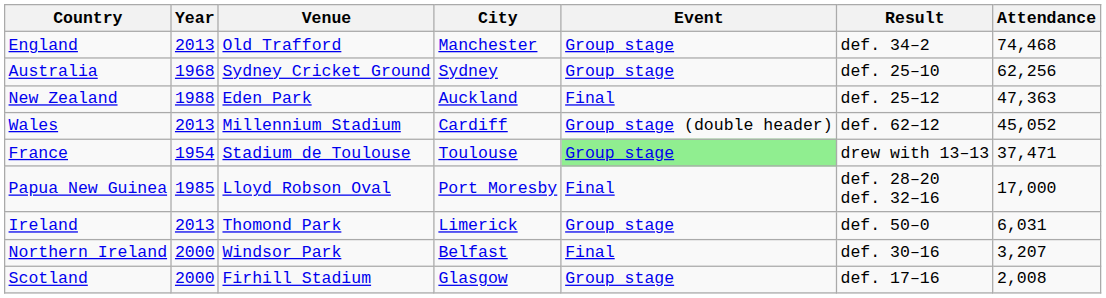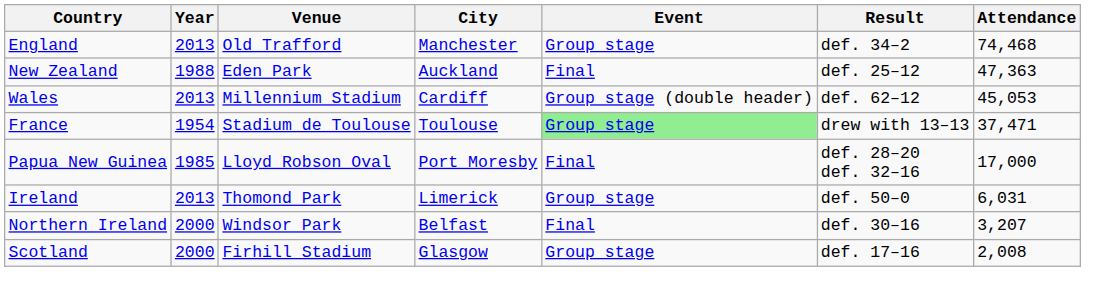 <table class="wikitable">
 <tr>
 <th>Country</th>
 <th>Year</th>
 <th>Venue</th>
 <th>City</th>
 <th>Event</th>
 <th>Result</th>
 <th>Attendance</th>
 </tr>
 <tr>
 <td><a href='#'>England</a></td>
 <td><a href='#'>2013</a></td>
 <td><a href='#'>Old Trafford</a></td>
 <td><a href='#'>Manchester</a></td>
 <td><a href='#'>Group stage</a></td>
 <td> def.  34–2</td>
 <td>74,468</td>
 </tr>
 <tr>
-<td><a href='#'>Australia</a></td>
-<td><a href='#'>1968</a></td>
-<td><a href='#'>Sydney Cricket Ground</a></td>
-<td><a href='#'>Sydney</a></td>
-<td><a href='#'>Group stage</a></td>
-<td> def.  25–10</td>
-<td>62,256</td>
-</tr>
-<tr>
 <td><a href='#'>New Zealand</a></td>
 <td><a href='#'>1988</a></td>
 <td><a href='#'>Eden Park</a></td>
 <td><a href='#'>Auckland</a></td>
 <td><a href='#'>Final</a></td>
 <td> def.  25–12</td>
 <td>47,363</td>
 </tr>
 <tr>
 <td><a href='#'>Wales</a></td>
 <td><a href='#'>2013</a></td>
 <td><a href='#'>Millennium Stadium</a></td>
 <td><a href='#'>Cardiff</a></td>
 <td><a href='#'>Group stage</a> (double header)</td>
 <td> def.  62–12</td>
-<td>45,052</td>
+<td>45,053</td>
 </tr>
 <tr>
 <td><a href='#'>France</a></td>
 <td><a href='#'>1954</a></td>
 <td><a href='#'>Stadium de Toulouse</a></td>
 <td><a href='#'>Toulouse</a></td>
 <td style="background: lightgreen;"><a href='#'>Group stage</a></td>
 <td> drew with  13–13</td>
 <td>37,471</td>
 </tr>
 <tr>
 <td><a href='#'>Papua New Guinea</a></td>
 <td><a href='#'>1985</a></td>
 <td><a href='#'>Lloyd Robson Oval</a></td>
 <td><a href='#'>Port Moresby</a></td>
 <td><a href='#'>Final</a></td>
 <td> def.  28–20 <br>  def.  32–16</td>
 <td>17,000</td>
 </tr>
 <tr>
 <td><a href='#'>Ireland</a></td>
 <td><a href='#'>2013</a></td>
 <td><a href='#'>Thomond Park</a></td>
 <td><a href='#'>Limerick</a></td>
 <td><a href='#'>Group stage</a></td>
 <td> def.  50–0</td>
 <td>6,031</td>
 </tr>
 <tr>
 <td><a href='#'>Northern Ireland</a></td>
 <td><a href='#'>2000</a></td>
 <td><a href='#'>Windsor Park</a></td>
 <td><a href='#'>Belfast</a></td>
 <td><a href='#'>Final</a></td>
 <td> def.  30–16</td>
 <td>3,207</td>
 </tr>
 <tr>
 <td><a href='#'>Scotland</a></td>
 <td><a href='#'>2000</a></td>
 <td><a href='#'>Firhill Stadium</a></td>
 <td><a href='#'>Glasgow</a></td>
 <td><a href='#'>Group stage</a></td>
 <td> def.  17–16</td>
 <td>2,008</td>
 </tr>
 </table>
